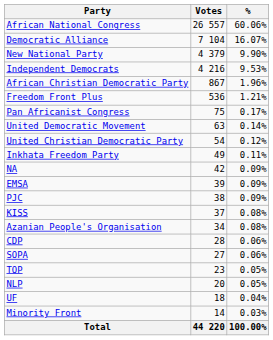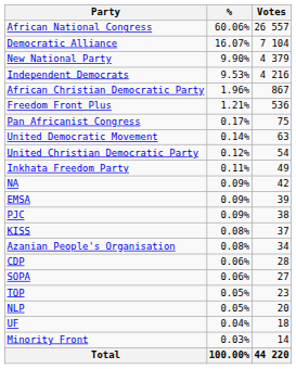 <table class="wikitable" style="font-size: 95%; text-align: right">
 <tr>
 <th>Party</th>
+<th>%</th>
 <th>Votes</th>
-<th>%</th>
 </tr>
 <tr>
 <td align=left><a href='#'>African National Congress</a></td>
+<td>60.06%</td>
 <td>26 557</td>
-<td>60.06%</td>
 </tr>
 <tr>
 <td align=left><a href='#'>Democratic Alliance</a></td>
+<td>16.07%</td>
 <td>7 104</td>
-<td>16.07%</td>
 </tr>
 <tr>
 <td align=left><a href='#'>New National Party</a></td>
+<td>9.90%</td>
 <td>4 379</td>
-<td>9.90%</td>
 </tr>
 <tr>
 <td align=left><a href='#'>Independent Democrats</a></td>
+<td>9.53%</td>
 <td>4 216</td>
-<td>9.53%</td>
 </tr>
 <tr>
 <td align=left><a href='#'>African Christian Democratic Party</a></td>
+<td>1.96%</td>
 <td>867</td>
-<td>1.96%</td>
 </tr>
 <tr>
 <td align=left><a href='#'>Freedom Front Plus</a></td>
+<td>1.21%</td>
 <td>536</td>
-<td>1.21%</td>
 </tr>
 <tr>
 <td align=left><a href='#'>Pan Africanist Congress</a></td>
+<td>0.17%</td>
 <td>75</td>
-<td>0.17%</td>
 </tr>
 <tr>
 <td align=left><a href='#'>United Democratic Movement</a></td>
+<td>0.14%</td>
 <td>63</td>
-<td>0.14%</td>
 </tr>
 <tr>
 <td align=left><a href='#'>United Christian Democratic Party</a></td>
+<td>0.12%</td>
 <td>54</td>
-<td>0.12%</td>
 </tr>
 <tr>
 <td align=left><a href='#'>Inkhata Freedom Party</a></td>
+<td>0.11%</td>
 <td>49</td>
-<td>0.11%</td>
 </tr>
 <tr>
 <td align=left><a href='#'>NA</a></td>
+<td>0.09%</td>
 <td>42</td>
-<td>0.09%</td>
 </tr>
 <tr>
 <td align=left><a href='#'>EMSA</a></td>
+<td>0.09%</td>
 <td>39</td>
-<td>0.09%</td>
 </tr>
 <tr>
 <td align=left><a href='#'>PJC</a></td>
+<td>0.09%</td>
 <td>38</td>
-<td>0.09%</td>
 </tr>
 <tr>
 <td align=left><a href='#'>KISS</a></td>
+<td>0.08%</td>
 <td>37</td>
-<td>0.08%</td>
 </tr>
 <tr>
 <td align=left><a href='#'>Azanian People's Organisation</a></td>
+<td>0.08%</td>
 <td>34</td>
-<td>0.08%</td>
 </tr>
 <tr>
 <td align=left><a href='#'>CDP</a></td>
+<td>0.06%</td>
 <td>28</td>
-<td>0.06%</td>
 </tr>
 <tr>
 <td align=left><a href='#'>SOPA</a></td>
+<td>0.06%</td>
 <td>27</td>
-<td>0.06%</td>
 </tr>
 <tr>
 <td align=left><a href='#'>TOP</a></td>
+<td>0.05%</td>
 <td>23</td>
-<td>0.05%</td>
 </tr>
 <tr>
 <td align=left><a href='#'>NLP</a></td>
+<td>0.05%</td>
 <td>20</td>
-<td>0.05%</td>
 </tr>
 <tr>
 <td align=left><a href='#'>UF</a></td>
+<td>0.04%</td>
 <td>18</td>
-<td>0.04%</td>
 </tr>
 <tr>
 <td align=left><a href='#'>Minority Front</a></td>
+<td>0.03%</td>
 <td>14</td>
-<td>0.03%</td>
 </tr>
 <tr>
 <th align=left>Total</th>
+<th>100.00%</th>
 <th>44 220</th>
-<th>100.00%</th>
 </tr>
 </table>
